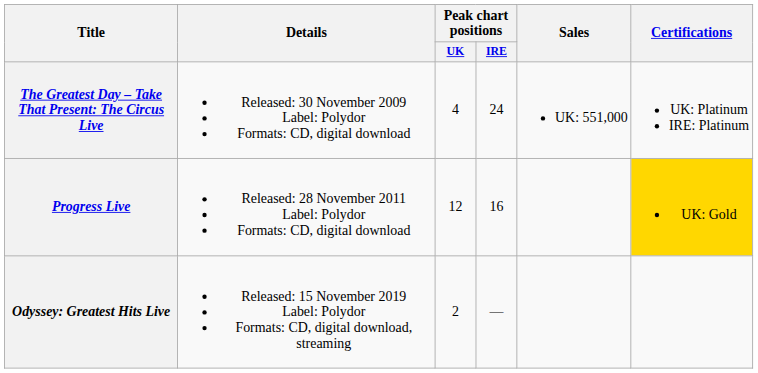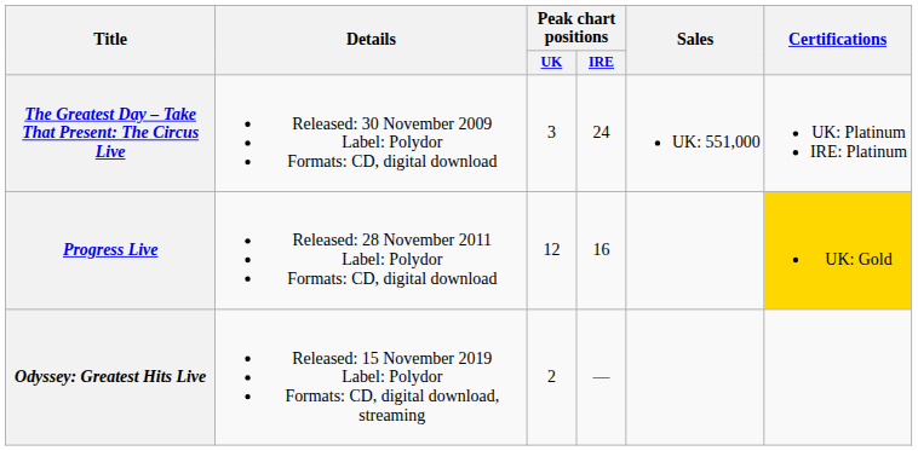 <table class="wikitable plainrowheaders" style="text-align:center;">
 <tr>
 <th scope="col" rowspan="2" style="width:12em;">Title</th>
 <th scope="col" rowspan="2" style="width:18em;">Details</th>
 <th scope="col" colspan="2">Peak chart<br>positions</th>
 <th scope="col" rowspan="2">Sales</th>
 <th scope="col" rowspan="2"><a href='#'>Certifications</a></th>
 </tr>
 <tr>
 <th scope="col" style="width:3em;font-size:85%;"><a href='#'>UK</a><br></th>
 <th scope="col" style="width:3em;font-size:85%;"><a href='#'>IRE</a><br></th>
 </tr>
 <tr>
 <th scope="row"><em><a href='#'>The Greatest Day – Take That Present: The Circus Live</a></em></th>
 <td><br><ul><li>Released: 30 November 2009</li><li>Label: Polydor</li><li>Formats: CD, digital download</li></ul></td>
-<td>4</td>
+<td>3</td>
 <td>24</td>
 <td><br><ul><li>UK: 551,000</li></ul></td>
 <td><br><ul><li>UK: Platinum</li><li>IRE: Platinum</li></ul></td>
 </tr>
 <tr>
 <th scope="row"><em><a href='#'>Progress Live</a></em></th>
 <td><br><ul><li>Released: 28 November 2011</li><li>Label: Polydor</li><li>Formats: CD, digital download</li></ul></td>
 <td>12</td>
 <td>16</td>
 <td></td>
 <td style="background: gold;"><br><ul><li>UK: Gold</li></ul></td>
 </tr>
 <tr>
 <th scope="row"><em>Odyssey: Greatest Hits Live</em></th>
 <td><br><ul><li>Released: 15 November 2019</li><li>Label: Polydor</li><li>Formats: CD, digital download, streaming</li></ul></td>
 <td>2</td>
 <td>—</td>
 <td></td>
 <td></td>
 </tr>
 </table>
